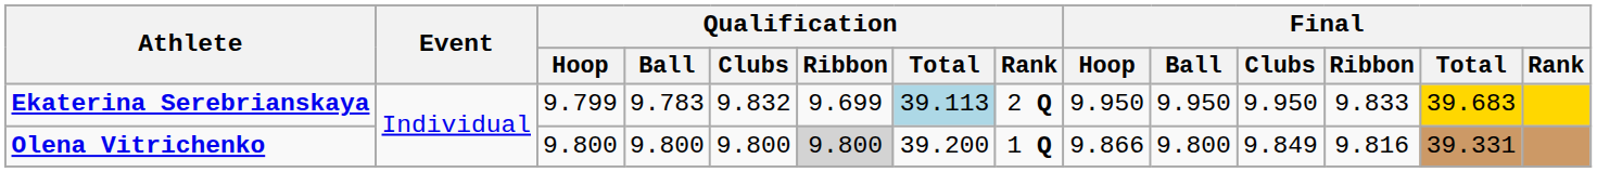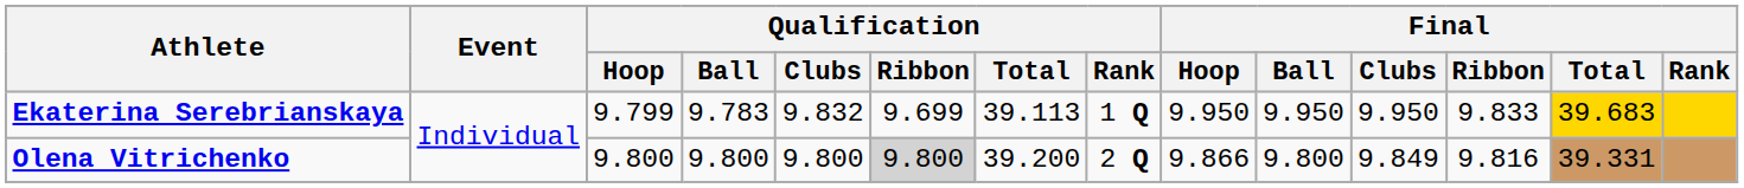 <table class=wikitable style="font-size:90%">
 <tr>
 <th rowspan=2>Athlete</th>
 <th rowspan=2>Event</th>
 <th colspan=6>Qualification</th>
 <th colspan=6>Final</th>
 </tr>
 <tr style="font-size:95%">
 <th>Hoop</th>
 <th>Ball</th>
 <th>Clubs</th>
 <th>Ribbon</th>
 <th>Total</th>
 <th>Rank</th>
 <th>Hoop</th>
 <th>Ball</th>
 <th>Clubs</th>
 <th>Ribbon</th>
 <th>Total</th>
 <th>Rank</th>
 </tr>
 <tr align=center>
 <td align=left><strong><a href='#'>Ekaterina Serebrianskaya</a></strong></td>
 <td align=left rowspan=2><a href='#'>Individual</a></td>
 <td>9.799</td>
 <td>9.783</td>
 <td>9.832</td>
 <td>9.699</td>
-<td style="background: lightblue;">39.113</td>
-<td>2 <strong>Q</strong></td>
+<td>39.113</td>
+<td>1 <strong>Q</strong></td>
 <td>9.950</td>
 <td>9.950</td>
 <td>9.950</td>
 <td>9.833</td>
 <td align="center" bgcolor='gold'>39.683</td>
 <td align="center" bgcolor='gold'></td>
 </tr>
 <tr align=center>
 <td align=left><strong><a href='#'>Olena Vitrichenko</a></strong></td>
 <td>9.800</td>
 <td>9.800</td>
 <td>9.800</td>
 <td style="background: lightgrey;">9.800</td>
 <td>39.200</td>
-<td>1 <strong>Q</strong></td>
+<td>2 <strong>Q</strong></td>
 <td>9.866</td>
 <td>9.800</td>
 <td>9.849</td>
 <td>9.816</td>
 <td align="center" bgcolor='cc9966'>39.331</td>
 <td align="center" bgcolor='cc9966'></td>
 </tr>
 </table>
